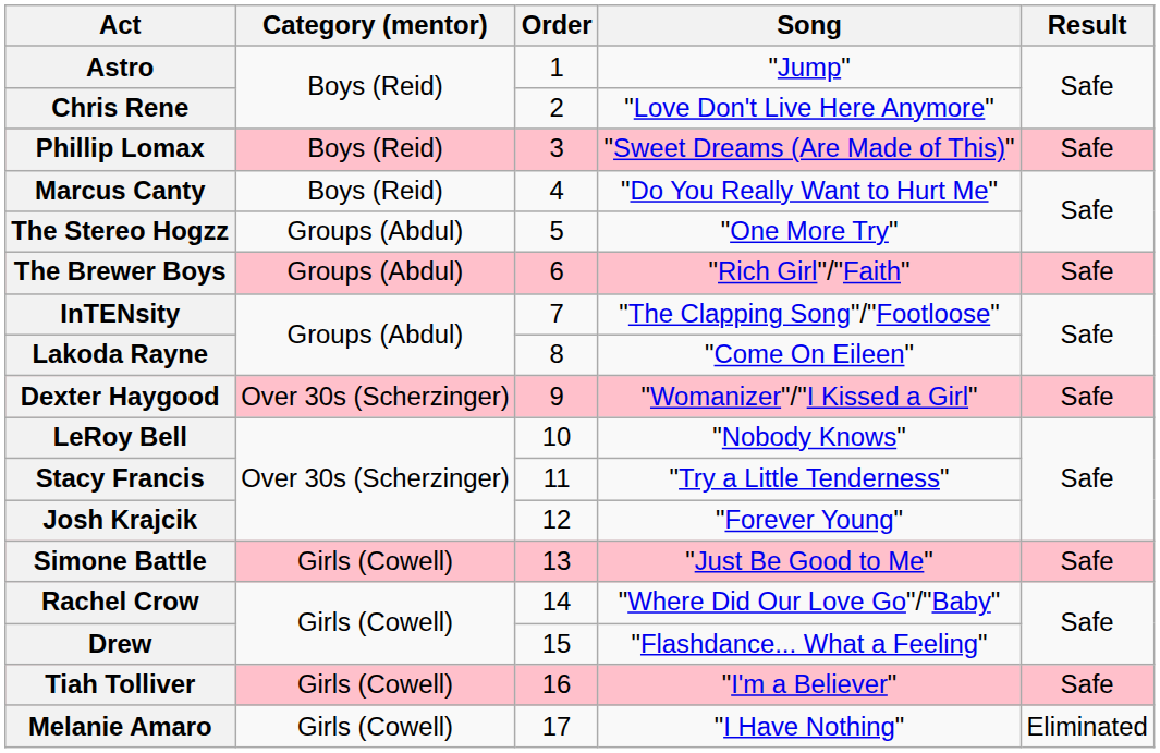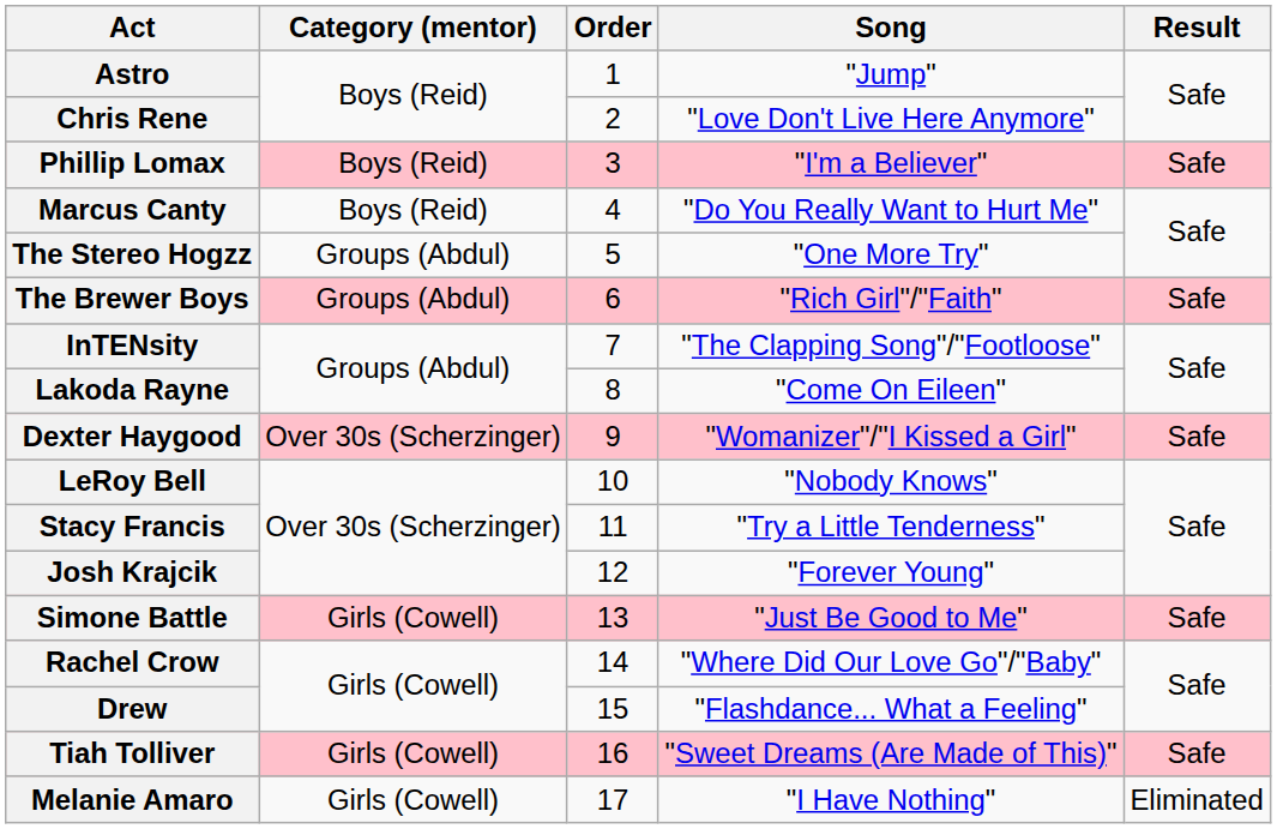 <table class="wikitable plainrowheaders" style="text-align:center;">
 <tr>
 <th scope="col">Act</th>
 <th scope="col">Category (mentor)</th>
 <th scope="col">Order</th>
 <th scope="col">Song</th>
 <th scope="col">Result</th>
 </tr>
 <tr>
 <th scope="row">Astro</th>
 <td rowspan=2>Boys (Reid)</td>
 <td>1</td>
 <td>"<a href='#'>Jump</a>"</td>
 <td rowspan=2>Safe</td>
 </tr>
 <tr>
 <th scope="row">Chris Rene</th>
 <td>2</td>
 <td>"<a href='#'>Love Don't Live Here Anymore</a>"</td>
 </tr>
 <tr style="background:pink;">
 <th scope="row">Phillip Lomax</th>
 <td>Boys (Reid)</td>
 <td>3</td>
-<td>"<a href='#'>Sweet Dreams (Are Made of This)</a>"</td>
+<td>"<a href='#'>I'm a Believer</a>"</td>
 <td>Safe</td>
 </tr>
 <tr>
 <th scope="row">Marcus Canty</th>
 <td>Boys (Reid)</td>
 <td>4</td>
 <td>"<a href='#'>Do You Really Want to Hurt Me</a>"</td>
 <td rowspan=2>Safe</td>
 </tr>
 <tr>
 <th scope="row">The Stereo Hogzz</th>
 <td>Groups (Abdul)</td>
 <td>5</td>
 <td>"<a href='#'>One More Try</a>"</td>
 </tr>
 <tr style="background:pink;">
 <th scope="row">The Brewer Boys</th>
 <td>Groups (Abdul)</td>
 <td>6</td>
 <td>"<a href='#'>Rich Girl</a>"/"<a href='#'>Faith</a>"</td>
 <td>Safe</td>
 </tr>
 <tr>
 <th scope="row">InTENsity</th>
 <td rowspan=2>Groups (Abdul)</td>
 <td>7</td>
 <td>"<a href='#'>The Clapping Song</a>"/"<a href='#'>Footloose</a>"</td>
 <td rowspan=2>Safe</td>
 </tr>
 <tr>
 <th scope="row">Lakoda Rayne</th>
 <td>8</td>
 <td>"<a href='#'>Come On Eileen</a>"</td>
 </tr>
 <tr style="background:pink;">
 <th scope="row">Dexter Haygood</th>
 <td>Over 30s (Scherzinger)</td>
 <td>9</td>
 <td>"<a href='#'>Womanizer</a>"/"<a href='#'>I Kissed a Girl</a>"</td>
 <td>Safe</td>
 </tr>
 <tr>
 <th scope="row">LeRoy Bell</th>
 <td rowspan=3>Over 30s (Scherzinger)</td>
 <td>10</td>
 <td>"<a href='#'>Nobody Knows</a>"</td>
 <td rowspan=3>Safe</td>
 </tr>
 <tr>
 <th scope="row">Stacy Francis</th>
 <td>11</td>
 <td>"<a href='#'>Try a Little Tenderness</a>"</td>
 </tr>
 <tr>
 <th scope="row">Josh Krajcik</th>
 <td>12</td>
 <td>"<a href='#'>Forever Young</a>"</td>
 </tr>
 <tr style="background:pink;">
 <th scope="row">Simone Battle</th>
 <td>Girls (Cowell)</td>
 <td>13</td>
 <td>"<a href='#'>Just Be Good to Me</a>"</td>
 <td>Safe</td>
 </tr>
 <tr>
 <th scope="row">Rachel Crow</th>
 <td rowspan=2>Girls (Cowell)</td>
 <td>14</td>
 <td>"<a href='#'>Where Did Our Love Go</a>"/"<a href='#'>Baby</a>"</td>
 <td rowspan=2>Safe</td>
 </tr>
 <tr>
 <th scope="row">Drew</th>
 <td>15</td>
 <td>"<a href='#'>Flashdance... What a Feeling</a>"</td>
 </tr>
 <tr style="background:pink;">
 <th scope="row">Tiah Tolliver</th>
 <td>Girls (Cowell)</td>
 <td>16</td>
-<td>"<a href='#'>I'm a Believer</a>"</td>
+<td>"<a href='#'>Sweet Dreams (Are Made of This)</a>"</td>
 <td>Safe</td>
 </tr>
 <tr>
 <th scope="row">Melanie Amaro</th>
 <td>Girls (Cowell)</td>
 <td>17</td>
 <td>"<a href='#'>I Have Nothing</a>"</td>
 <td>Eliminated</td>
 </tr>
 </table>
